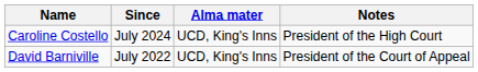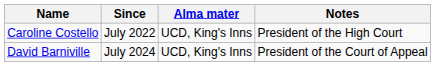 <table class ="wikitable">
 <tr>
 <th>Name</th>
 <th>Since</th>
 <th><a href='#'>Alma mater</a></th>
 <th>Notes</th>
 </tr>
 <tr>
 <td><a href='#'>Caroline Costello</a></td>
-<td>July 2024</td>
+<td>July 2022</td>
 <td>UCD, King's Inns</td>
 <td>President of the High Court</td>
 </tr>
 <tr>
 <td><a href='#'>David Barniville</a></td>
-<td>July 2022</td>
+<td>July 2024</td>
 <td>UCD, King's Inns</td>
 <td>President of the Court of Appeal</td>
 </tr>
 </table>
